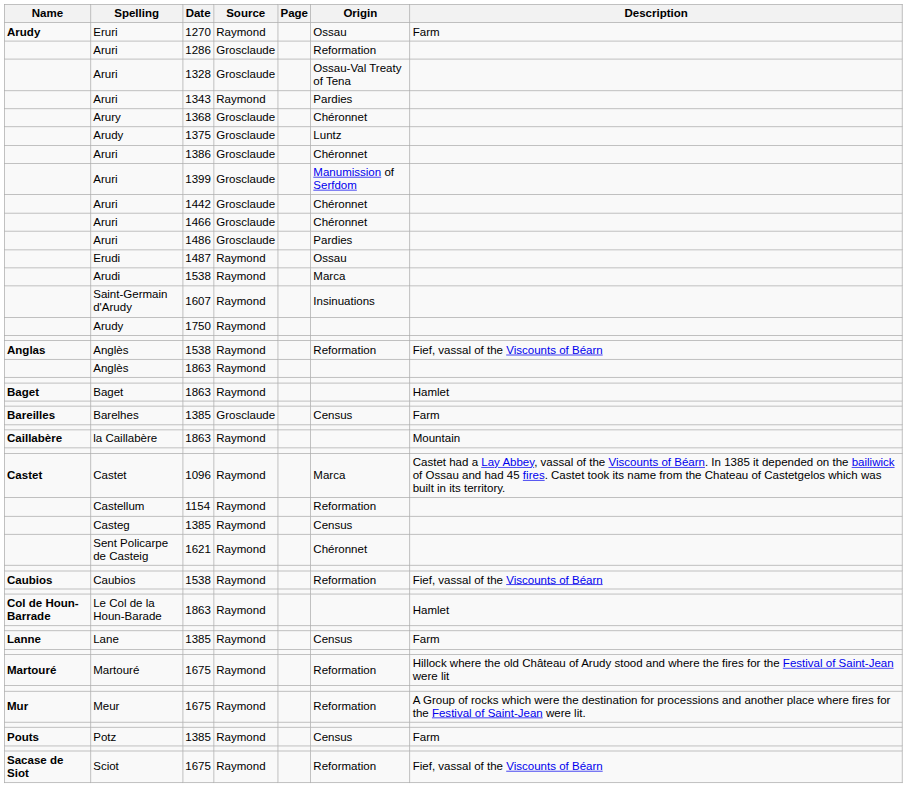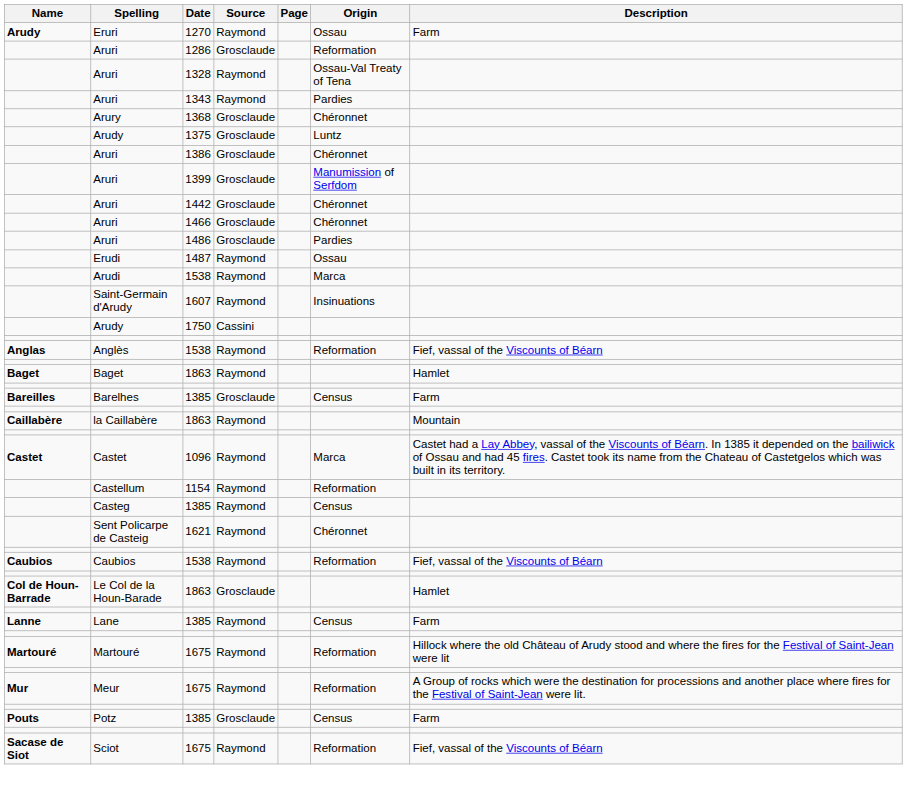 <table class="wikitable">
 <tr>
 <th>Name</th>
 <th>Spelling</th>
 <th>Date</th>
 <th>Source</th>
 <th>Page</th>
 <th>Origin</th>
 <th>Description</th>
 </tr>
 <tr>
 <td><strong>Arudy</strong></td>
 <td>Eruri</td>
 <td>1270</td>
 <td>Raymond</td>
 <td></td>
 <td>Ossau</td>
 <td>Farm</td>
 </tr>
 <tr>
 <td></td>
 <td>Aruri</td>
 <td>1286</td>
 <td>Grosclaude</td>
 <td></td>
 <td>Reformation</td>
 <td></td>
 </tr>
 <tr>
 <td></td>
 <td>Aruri</td>
 <td>1328</td>
-<td>Grosclaude</td>
+<td>Raymond</td>
 <td></td>
 <td>Ossau-Val Treaty of Tena</td>
 <td></td>
 </tr>
 <tr>
 <td></td>
 <td>Aruri</td>
 <td>1343</td>
 <td>Raymond</td>
 <td></td>
 <td>Pardies</td>
 <td></td>
 </tr>
 <tr>
 <td></td>
 <td>Arury</td>
 <td>1368</td>
 <td>Grosclaude</td>
 <td></td>
 <td>Chéronnet</td>
 <td></td>
 </tr>
 <tr>
 <td></td>
 <td>Arudy</td>
 <td>1375</td>
 <td>Grosclaude</td>
 <td></td>
 <td>Luntz</td>
 <td></td>
 </tr>
 <tr>
 <td></td>
 <td>Aruri</td>
 <td>1386</td>
 <td>Grosclaude</td>
 <td></td>
 <td>Chéronnet</td>
 <td></td>
 </tr>
 <tr>
 <td></td>
 <td>Aruri</td>
 <td>1399</td>
 <td>Grosclaude</td>
 <td></td>
 <td><a href='#'>Manumission</a> of <a href='#'>Serfdom</a></td>
 <td></td>
 </tr>
 <tr>
 <td></td>
 <td>Aruri</td>
 <td>1442</td>
 <td>Grosclaude</td>
 <td></td>
 <td>Chéronnet</td>
 <td></td>
 </tr>
 <tr>
 <td></td>
 <td>Aruri</td>
 <td>1466</td>
 <td>Grosclaude</td>
 <td></td>
 <td>Chéronnet</td>
 <td></td>
 </tr>
 <tr>
 <td></td>
 <td>Aruri</td>
 <td>1486</td>
 <td>Grosclaude</td>
 <td></td>
 <td>Pardies</td>
 <td></td>
 </tr>
 <tr>
 <td></td>
 <td>Erudi</td>
 <td>1487</td>
 <td>Raymond</td>
 <td></td>
 <td>Ossau</td>
 <td></td>
 </tr>
 <tr>
 <td></td>
 <td>Arudi</td>
 <td>1538</td>
 <td>Raymond</td>
 <td></td>
 <td>Marca</td>
 <td></td>
 </tr>
 <tr>
 <td></td>
 <td>Saint-Germain d'Arudy</td>
 <td>1607</td>
 <td>Raymond</td>
 <td></td>
 <td>Insinuations</td>
 <td></td>
 </tr>
 <tr>
 <td></td>
 <td>Arudy</td>
 <td>1750</td>
-<td>Raymond</td>
+<td>Cassini</td>
 <td></td>
 <td></td>
 <td></td>
 </tr>
 <tr>
 <td></td>
 <td></td>
 <td></td>
 <td></td>
 <td></td>
 <td></td>
 <td></td>
 </tr>
 <tr>
 <td><strong>Anglas</strong></td>
 <td>Anglès</td>
 <td>1538</td>
 <td>Raymond</td>
 <td></td>
 <td>Reformation</td>
 <td>Fief, vassal of the <a href='#'>Viscounts of Béarn</a></td>
-</tr>
-<tr>
-<td></td>
-<td>Anglès</td>
-<td>1863</td>
-<td>Raymond</td>
-<td></td>
-<td></td>
-<td></td>
 </tr>
 <tr>
 <td></td>
 <td></td>
 <td></td>
 <td></td>
 <td></td>
 <td></td>
 <td></td>
 </tr>
 <tr>
 <td><strong>Baget</strong></td>
 <td>Baget</td>
 <td>1863</td>
 <td>Raymond</td>
 <td></td>
 <td></td>
 <td>Hamlet</td>
 </tr>
 <tr>
 <td></td>
 <td></td>
 <td></td>
 <td></td>
 <td></td>
 <td></td>
 <td></td>
 </tr>
 <tr>
 <td><strong>Bareilles</strong></td>
 <td>Barelhes</td>
 <td>1385</td>
 <td>Grosclaude</td>
 <td></td>
 <td>Census</td>
 <td>Farm</td>
 </tr>
 <tr>
 <td></td>
 <td></td>
 <td></td>
 <td></td>
 <td></td>
 <td></td>
 <td></td>
 </tr>
 <tr>
 <td><strong>Caillabère</strong></td>
 <td>la Caillabère</td>
 <td>1863</td>
 <td>Raymond</td>
 <td></td>
 <td></td>
 <td>Mountain</td>
 </tr>
 <tr>
 <td></td>
 <td></td>
 <td></td>
 <td></td>
 <td></td>
 <td></td>
 <td></td>
 </tr>
 <tr>
 <td><strong>Castet</strong></td>
 <td>Castet</td>
 <td>1096</td>
 <td>Raymond</td>
 <td></td>
 <td>Marca</td>
 <td>Castet had a <a href='#'>Lay Abbey</a>, vassal of the <a href='#'>Viscounts of Béarn</a>. In 1385 it depended on the <a href='#'>bailiwick</a> of Ossau and had 45 <a href='#'>fires</a>. Castet took its name from the Chateau of Castetgelos which was built in its territory.</td>
 </tr>
 <tr>
 <td></td>
 <td>Castellum</td>
 <td>1154</td>
 <td>Raymond</td>
 <td></td>
 <td>Reformation</td>
 <td></td>
 </tr>
 <tr>
 <td></td>
 <td>Casteg</td>
 <td>1385</td>
 <td>Raymond</td>
 <td></td>
 <td>Census</td>
 <td></td>
 </tr>
 <tr>
 <td></td>
 <td>Sent Policarpe de Casteig</td>
 <td>1621</td>
 <td>Raymond</td>
 <td></td>
 <td>Chéronnet</td>
 <td></td>
 </tr>
 <tr>
 <td></td>
 <td></td>
 <td></td>
 <td></td>
 <td></td>
 <td></td>
 <td></td>
 </tr>
 <tr>
 <td><strong>Caubios</strong></td>
 <td>Caubios</td>
 <td>1538</td>
 <td>Raymond</td>
 <td></td>
 <td>Reformation</td>
 <td>Fief, vassal of the <a href='#'>Viscounts of Béarn</a></td>
 </tr>
 <tr>
 <td></td>
 <td></td>
 <td></td>
 <td></td>
 <td></td>
 <td></td>
 <td></td>
 </tr>
 <tr>
 <td><strong>Col de Houn-Barrade</strong></td>
 <td>Le Col de la Houn-Barade</td>
 <td>1863</td>
-<td>Raymond</td>
+<td>Grosclaude</td>
 <td></td>
 <td></td>
 <td>Hamlet</td>
 </tr>
 <tr>
 <td></td>
 <td></td>
 <td></td>
 <td></td>
 <td></td>
 <td></td>
 <td></td>
 </tr>
 <tr>
 <td><strong>Lanne</strong></td>
 <td>Lane</td>
 <td>1385</td>
 <td>Raymond</td>
 <td></td>
 <td>Census</td>
 <td>Farm</td>
 </tr>
 <tr>
 <td></td>
 <td></td>
 <td></td>
 <td></td>
 <td></td>
 <td></td>
 <td></td>
 </tr>
 <tr>
 <td><strong>Martouré</strong></td>
 <td>Martouré</td>
 <td>1675</td>
 <td>Raymond</td>
 <td></td>
 <td>Reformation</td>
 <td>Hillock where the old Château of Arudy stood and where the fires for the <a href='#'>Festival of Saint-Jean</a> were lit</td>
 </tr>
 <tr>
 <td></td>
 <td></td>
 <td></td>
 <td></td>
 <td></td>
 <td></td>
 <td></td>
 </tr>
 <tr>
 <td><strong>Mur</strong></td>
 <td>Meur</td>
 <td>1675</td>
 <td>Raymond</td>
 <td></td>
 <td>Reformation</td>
 <td>A Group of rocks which were the destination for processions and another place where fires for the <a href='#'>Festival of Saint-Jean</a> were lit.</td>
 </tr>
 <tr>
 <td></td>
 <td></td>
 <td></td>
 <td></td>
 <td></td>
 <td></td>
 <td></td>
 </tr>
 <tr>
 <td><strong>Pouts</strong></td>
 <td>Potz</td>
 <td>1385</td>
-<td>Raymond</td>
+<td>Grosclaude</td>
 <td></td>
 <td>Census</td>
 <td>Farm</td>
 </tr>
 <tr>
 <td></td>
 <td></td>
 <td></td>
 <td></td>
 <td></td>
 <td></td>
 <td></td>
 </tr>
 <tr>
 <td><strong>Sacase de Siot</strong></td>
 <td>Sciot</td>
 <td>1675</td>
 <td>Raymond</td>
 <td></td>
 <td>Reformation</td>
 <td>Fief, vassal of the <a href='#'>Viscounts of Béarn</a></td>
 </tr>
 </table>
